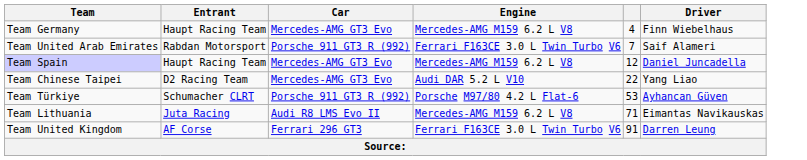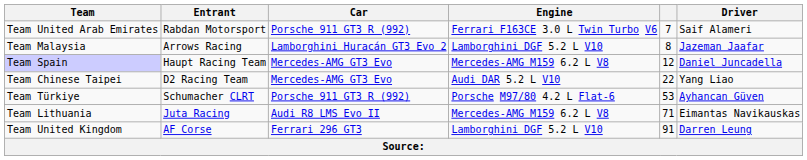 <table class="wikitable" style="font-size: 85%;">
 <tr>
 <th>Team</th>
 <th>Entrant</th>
 <th>Car</th>
 <th>Engine</th>
 <th></th>
 <th>Driver</th>
 </tr>
 <tr>
-<td> Team Germany</td>
-<td> Haupt Racing Team</td>
-<td><a href='#'>Mercedes-AMG GT3 Evo</a></td>
-<td><a href='#'>Mercedes-AMG M159</a> 6.2 L <a href='#'>V8</a></td>
-<td align="center">4</td>
-<td>Finn Wiebelhaus</td>
-</tr>
-<tr>
 <td> Team United Arab Emirates</td>
 <td> Rabdan Motorsport</td>
 <td><a href='#'>Porsche 911 GT3 R (992)</a></td>
 <td><a href='#'>Ferrari F163CE</a> 3.0 L <a href='#'>Twin Turbo</a> <a href='#'>V6</a></td>
 <td align="center">7</td>
 <td>Saif Alameri</td>
+</tr>
+<tr>
+<td> Team Malaysia</td>
+<td> Arrows Racing</td>
+<td><a href='#'>Lamborghini Huracán GT3 Evo 2</a></td>
+<td><a href='#'>Lamborghini DGF</a> 5.2 L <a href='#'>V10</a></td>
+<td align="center">8</td>
+<td><a href='#'>Jazeman Jaafar</a></td>
 </tr>
 <tr>
 <td style="background:#ccccff"> Team Spain</td>
 <td> Haupt Racing Team</td>
 <td><a href='#'>Mercedes-AMG GT3 Evo</a></td>
 <td><a href='#'>Mercedes-AMG M159</a> 6.2 L <a href='#'>V8</a></td>
 <td align="center">12</td>
 <td><a href='#'>Daniel Juncadella</a></td>
 </tr>
 <tr>
 <td> Team Chinese Taipei</td>
 <td> D2 Racing Team</td>
 <td><a href='#'>Mercedes-AMG GT3 Evo</a></td>
 <td><a href='#'>Audi DAR</a> 5.2 L <a href='#'>V10</a></td>
 <td align="center">22</td>
 <td>Yang Liao</td>
 </tr>
 <tr>
 <td> Team Türkiye</td>
 <td> Schumacher <a href='#'>CLRT</a></td>
 <td><a href='#'>Porsche 911 GT3 R (992)</a></td>
 <td><a href='#'>Porsche</a> <a href='#'>M97/80</a> 4.2 L <a href='#'>Flat-6</a></td>
 <td align="center">53</td>
 <td><a href='#'>Ayhancan Güven</a></td>
 </tr>
 <tr>
 <td> Team Lithuania</td>
 <td> <a href='#'>Juta Racing</a></td>
 <td><a href='#'>Audi R8 LMS Evo II</a></td>
 <td><a href='#'>Mercedes-AMG M159</a> 6.2 L <a href='#'>V8</a></td>
 <td align="center">71</td>
 <td>Eimantas Navikauskas</td>
 </tr>
 <tr>
 <td> Team United Kingdom</td>
 <td> <a href='#'>AF Corse</a></td>
 <td><a href='#'>Ferrari 296 GT3</a></td>
-<td><a href='#'>Ferrari F163CE</a> 3.0 L <a href='#'>Twin Turbo</a> <a href='#'>V6</a></td>
+<td><a href='#'>Lamborghini DGF</a> 5.2 L <a href='#'>V10</a></td>
 <td align="center">91</td>
 <td><a href='#'>Darren Leung</a></td>
 </tr>
 <tr>
 <th colspan=6>Source:</th>
 </tr>
 </table>
